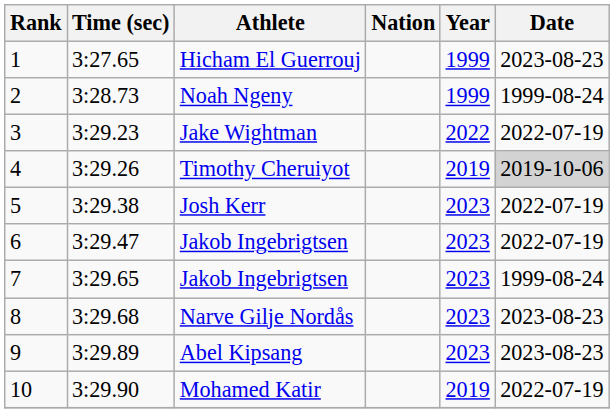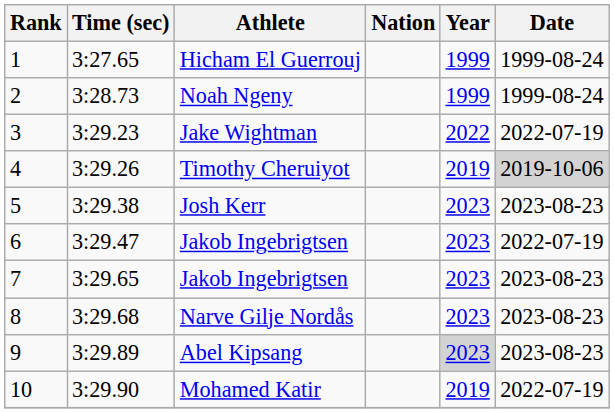 <table class=wikitable style="font-size:95%">
 <tr>
 <th>Rank</th>
 <th>Time (sec)</th>
 <th>Athlete</th>
 <th>Nation</th>
 <th>Year</th>
 <th>Date</th>
 </tr>
 <tr>
 <td>1</td>
 <td>3:27.65</td>
 <td><a href='#'>Hicham El Guerrouj</a></td>
 <td></td>
 <td><a href='#'>1999</a></td>
-<td>2023-08-23</td>
+<td>1999-08-24</td>
 </tr>
 <tr>
 <td>2</td>
 <td>3:28.73</td>
 <td><a href='#'>Noah Ngeny</a></td>
 <td></td>
 <td><a href='#'>1999</a></td>
 <td>1999-08-24</td>
 </tr>
 <tr>
 <td>3</td>
 <td>3:29.23</td>
 <td><a href='#'>Jake Wightman</a></td>
 <td></td>
 <td><a href='#'>2022</a></td>
 <td>2022-07-19</td>
 </tr>
 <tr>
 <td>4</td>
 <td>3:29.26</td>
 <td><a href='#'>Timothy Cheruiyot</a></td>
 <td></td>
 <td><a href='#'>2019</a></td>
 <td style="background: lightgrey;">2019-10-06</td>
 </tr>
 <tr>
 <td>5</td>
 <td>3:29.38</td>
 <td><a href='#'>Josh Kerr</a></td>
 <td></td>
 <td><a href='#'>2023</a></td>
-<td>2022-07-19</td>
+<td>2023-08-23</td>
 </tr>
 <tr>
 <td>6</td>
 <td>3:29.47</td>
 <td><a href='#'>Jakob Ingebrigtsen</a></td>
 <td></td>
 <td><a href='#'>2023</a></td>
 <td>2022-07-19</td>
 </tr>
 <tr>
 <td>7</td>
 <td>3:29.65</td>
 <td><a href='#'>Jakob Ingebrigtsen</a></td>
 <td></td>
 <td><a href='#'>2023</a></td>
-<td>1999-08-24</td>
+<td>2023-08-23</td>
 </tr>
 <tr>
 <td>8</td>
 <td>3:29.68</td>
 <td><a href='#'>Narve Gilje Nordås</a></td>
 <td></td>
 <td><a href='#'>2023</a></td>
 <td>2023-08-23</td>
 </tr>
 <tr>
 <td>9</td>
 <td>3:29.89</td>
 <td><a href='#'>Abel Kipsang</a></td>
 <td></td>
-<td><a href='#'>2023</a></td>
+<td style="background: lightgrey;"><a href='#'>2023</a></td>
 <td>2023-08-23</td>
 </tr>
 <tr>
 <td>10</td>
 <td>3:29.90</td>
 <td><a href='#'>Mohamed Katir</a></td>
 <td></td>
 <td><a href='#'>2019</a></td>
 <td>2022-07-19</td>
 </tr>
 <tr>
 </tr>
 </table>
